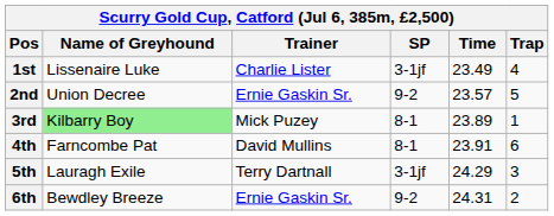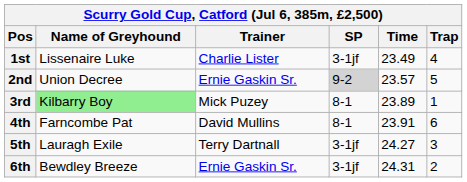 <table class="wikitable">
 <tr>
 <th colspan="6"><a href='#'>Scurry Gold Cup</a>, <a href='#'>Catford</a> (Jul 6, 385m, £2,500)</th>
 </tr>
 <tr>
 <th width=30>Pos</th>
 <th width=180>Name of Greyhound</th>
 <th width=150>Trainer</th>
 <th width=50>SP</th>
 <th width=50>Time</th>
 <th width=30>Trap</th>
 </tr>
 <tr>
 <th>1st</th>
 <td>Lissenaire Luke</td>
 <td><a href='#'>Charlie Lister</a></td>
 <td>3-1jf</td>
 <td>23.49</td>
 <td>4</td>
 </tr>
 <tr>
 <th>2nd</th>
 <td>Union Decree</td>
 <td><a href='#'>Ernie Gaskin Sr.</a></td>
-<td>9-2</td>
+<td style="background: lightgrey;">9-2</td>
 <td>23.57</td>
 <td>5</td>
 </tr>
 <tr>
 <th>3rd</th>
 <td style="background: lightgreen;">Kilbarry Boy</td>
 <td>Mick Puzey</td>
 <td>8-1</td>
 <td>23.89</td>
 <td>1</td>
 </tr>
 <tr>
 <th>4th</th>
 <td>Farncombe Pat</td>
 <td>David Mullins</td>
 <td>8-1</td>
 <td>23.91</td>
 <td>6</td>
 </tr>
 <tr>
 <th>5th</th>
 <td>Lauragh Exile</td>
 <td>Terry Dartnall</td>
 <td>3-1jf</td>
-<td>24.29</td>
+<td>24.27</td>
 <td>3</td>
 </tr>
 <tr>
 <th>6th</th>
 <td>Bewdley Breeze</td>
 <td><a href='#'>Ernie Gaskin Sr.</a></td>
-<td>9-2</td>
+<td>3-1jf</td>
 <td>24.31</td>
 <td>2</td>
 </tr>
 </table>
